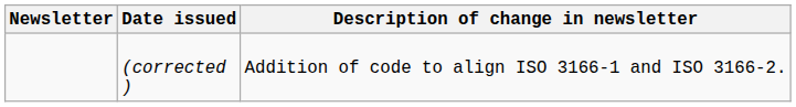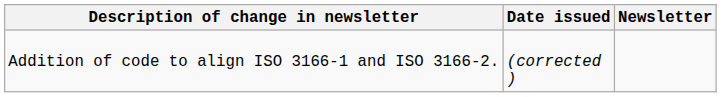 <table class="wikitable">
 <tr>
+<th>Description of change in newsletter</th>
+<th>Date issued</th>
 <th>Newsletter</th>
-<th>Date issued</th>
-<th>Description of change in newsletter</th>
 </tr>
 <tr>
+<td>Addition of code to align ISO 3166-1 and ISO 3166-2.</td>
+<td><br> <em>(corrected<br> )</em></td>
 <td id="II-3"></td>
-<td><br> <em>(corrected<br> )</em></td>
-<td>Addition of code to align ISO 3166-1 and ISO 3166-2.</td>
 </tr>
 </table>
